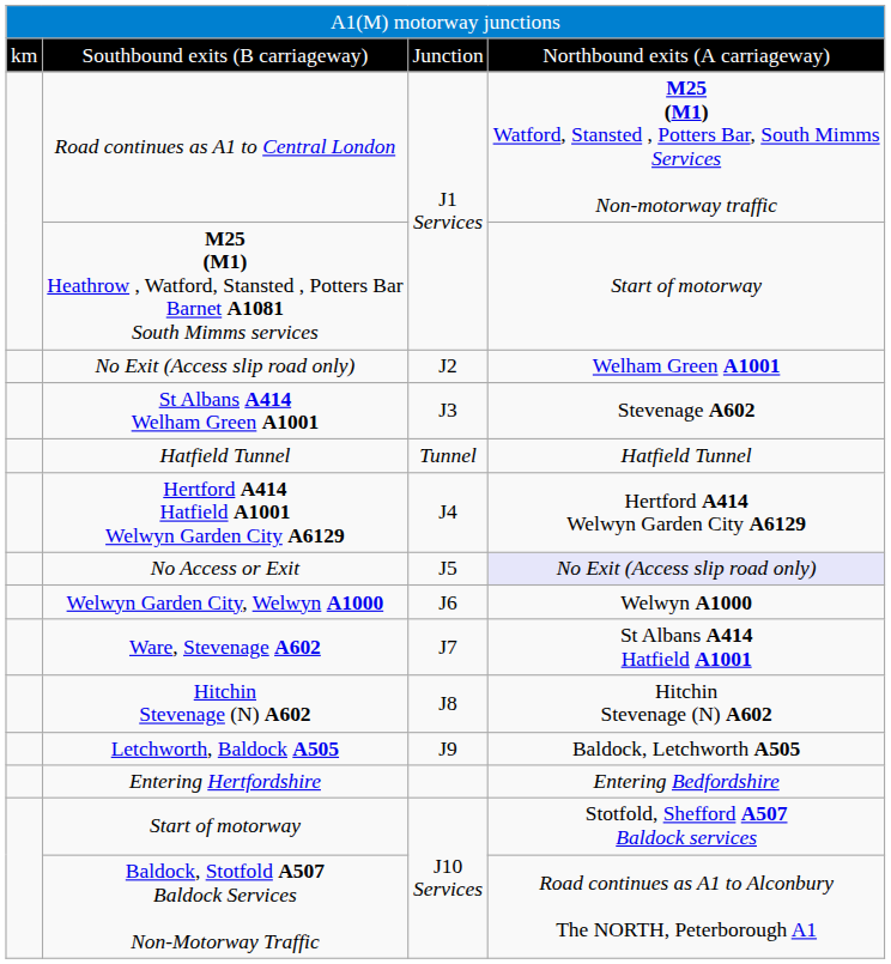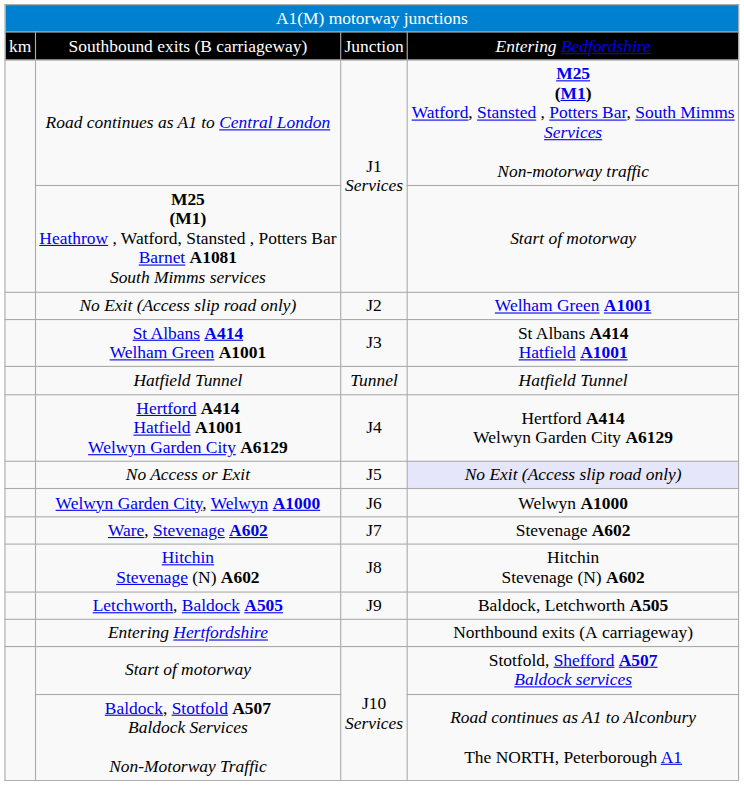 <table border=1 cellpadding=2 style="margin-left:1em; margin-bottom: 1em; border-collapse: collapse; " class="wikitable">
 <tr align="center" bgcolor="0080d0" style="color: white;">
 <td colspan="4">A1(M) motorway junctions</td>
 </tr>
 <tr align="center" bgcolor="000000" style="color: white">
 <td>km</td>
 <td>Southbound exits (B carriageway)</td>
 <td>Junction</td>
-<td>Northbound exits (A carriageway)</td>
+<td><em>Entering <a href='#'>Bedfordshire</a></em></td>
 </tr>
 <tr align="center">
 <td rowspan="2"></td>
 <td><em>Road continues as A1 to <a href='#'>Central London</a></em></td>
 <td rowspan="2">J1<br><em>Services</em></td>
 <td><span><strong><a href='#'><span>M25</span></a></strong><br><strong>(<a href='#'><span>M1</span></a>)</strong></span><br><a href='#'>Watford</a>, <a href='#'>Stansted</a> , <a href='#'>Potters Bar</a>, <a href='#'>South Mimms</a><br><em><a href='#'>Services</a></em><br><br><em>Non-motorway traffic</em></td>
 </tr>
 <tr align="center">
 <td><span><strong>M25</strong></span><br><span><strong>(M1)</strong></span><br><a href='#'>Heathrow</a> , Watford, Stansted , Potters Bar<br><a href='#'>Barnet</a> <span><strong>A1081</strong></span><br><em>South Mimms services</em></td>
 <td><em>Start of motorway</em></td>
 </tr>
 <tr align="center">
 <td></td>
 <td> <em>No Exit (Access slip road only)</em></td>
 <td>J2</td>
 <td><a href='#'>Welham Green</a> <a href='#'><span><strong>A1001</strong></span></a></td>
 </tr>
 <tr align="center">
 <td></td>
 <td><a href='#'>St Albans</a> <a href='#'><span><strong>A414</strong></span></a><br><a href='#'>Welham Green</a> <span><strong>A1001</strong></span></td>
 <td>J3</td>
-<td>Stevenage <span><strong>A602</strong></span></td>
+<td>St Albans <span><strong>A414</strong></span><br><a href='#'>Hatfield</a> <a href='#'><span><strong>A1001</strong></span></a></td>
 </tr>
 <tr align="center">
 <td></td>
 <td><em>Hatfield Tunnel</em></td>
 <td><em>Tunnel</em></td>
 <td><em>Hatfield Tunnel</em></td>
 </tr>
 <tr align="center">
 <td></td>
 <td><a href='#'>Hertford</a> <span><strong>A414</strong></span><br> <a href='#'>Hatfield</a> <span><strong>A1001</strong></span><br><a href='#'>Welwyn Garden City</a> <span><strong>A6129</strong></span></td>
 <td>J4</td>
 <td>Hertford <span><strong>A414</strong></span><br>Welwyn Garden City <span><strong>A6129</strong></span></td>
 </tr>
 <tr align="center">
 <td></td>
 <td> <em>No Access or Exit</em></td>
 <td>J5</td>
 <td style="background: lavender;"> <em>No Exit (Access slip road only)</em></td>
 </tr>
 <tr align="center">
 <td></td>
 <td><a href='#'>Welwyn Garden City</a>, <a href='#'>Welwyn</a> <a href='#'><span><strong>A1000</strong></span></a></td>
 <td>J6</td>
 <td>Welwyn <span><strong>A1000</strong></span></td>
 </tr>
 <tr align="center">
 <td></td>
 <td><a href='#'>Ware</a>, <a href='#'>Stevenage</a> <a href='#'><span><strong>A602</strong></span></a></td>
 <td>J7</td>
-<td>St Albans <span><strong>A414</strong></span><br><a href='#'>Hatfield</a> <a href='#'><span><strong>A1001</strong></span></a></td>
+<td>Stevenage <span><strong>A602</strong></span></td>
 </tr>
 <tr align="center">
 <td></td>
 <td><a href='#'>Hitchin</a><br><a href='#'>Stevenage</a> (N) <span><strong>A602</strong></span></td>
 <td>J8</td>
 <td>Hitchin<br>Stevenage (N) <span><strong>A602</strong></span></td>
 </tr>
 <tr align="center">
 <td></td>
 <td><a href='#'>Letchworth</a>, <a href='#'>Baldock</a> <a href='#'><span><strong>A505</strong></span></a></td>
 <td>J9</td>
 <td>Baldock, Letchworth <span><strong>A505</strong></span></td>
 </tr>
 <tr style="text-align:center;">
 <td></td>
 <td><em>Entering <a href='#'>Hertfordshire</a></em></td>
 <td></td>
-<td><em>Entering <a href='#'>Bedfordshire</a></em></td>
+<td>Northbound exits (A carriageway)</td>
 </tr>
 <tr align="center">
 <td rowspan="2"></td>
 <td><em>Start of motorway</em></td>
 <td rowspan="2">J10<br><em>Services</em></td>
 <td>Stotfold, <a href='#'>Shefford</a> <a href='#'><span><strong>A507</strong></span></a><br><em><a href='#'>Baldock services</a></em></td>
 </tr>
 <tr align="center">
 <td><a href='#'>Baldock</a>, <a href='#'>Stotfold</a> <span><strong>A507</strong></span><br><em>Baldock Services</em><br><br><em>Non-Motorway Traffic</em></td>
 <td><em>Road continues as A1 to Alconbury</em><br><br>The NORTH, Peterborough <a href='#'>A1</a></td>
 </tr>
 </table>
